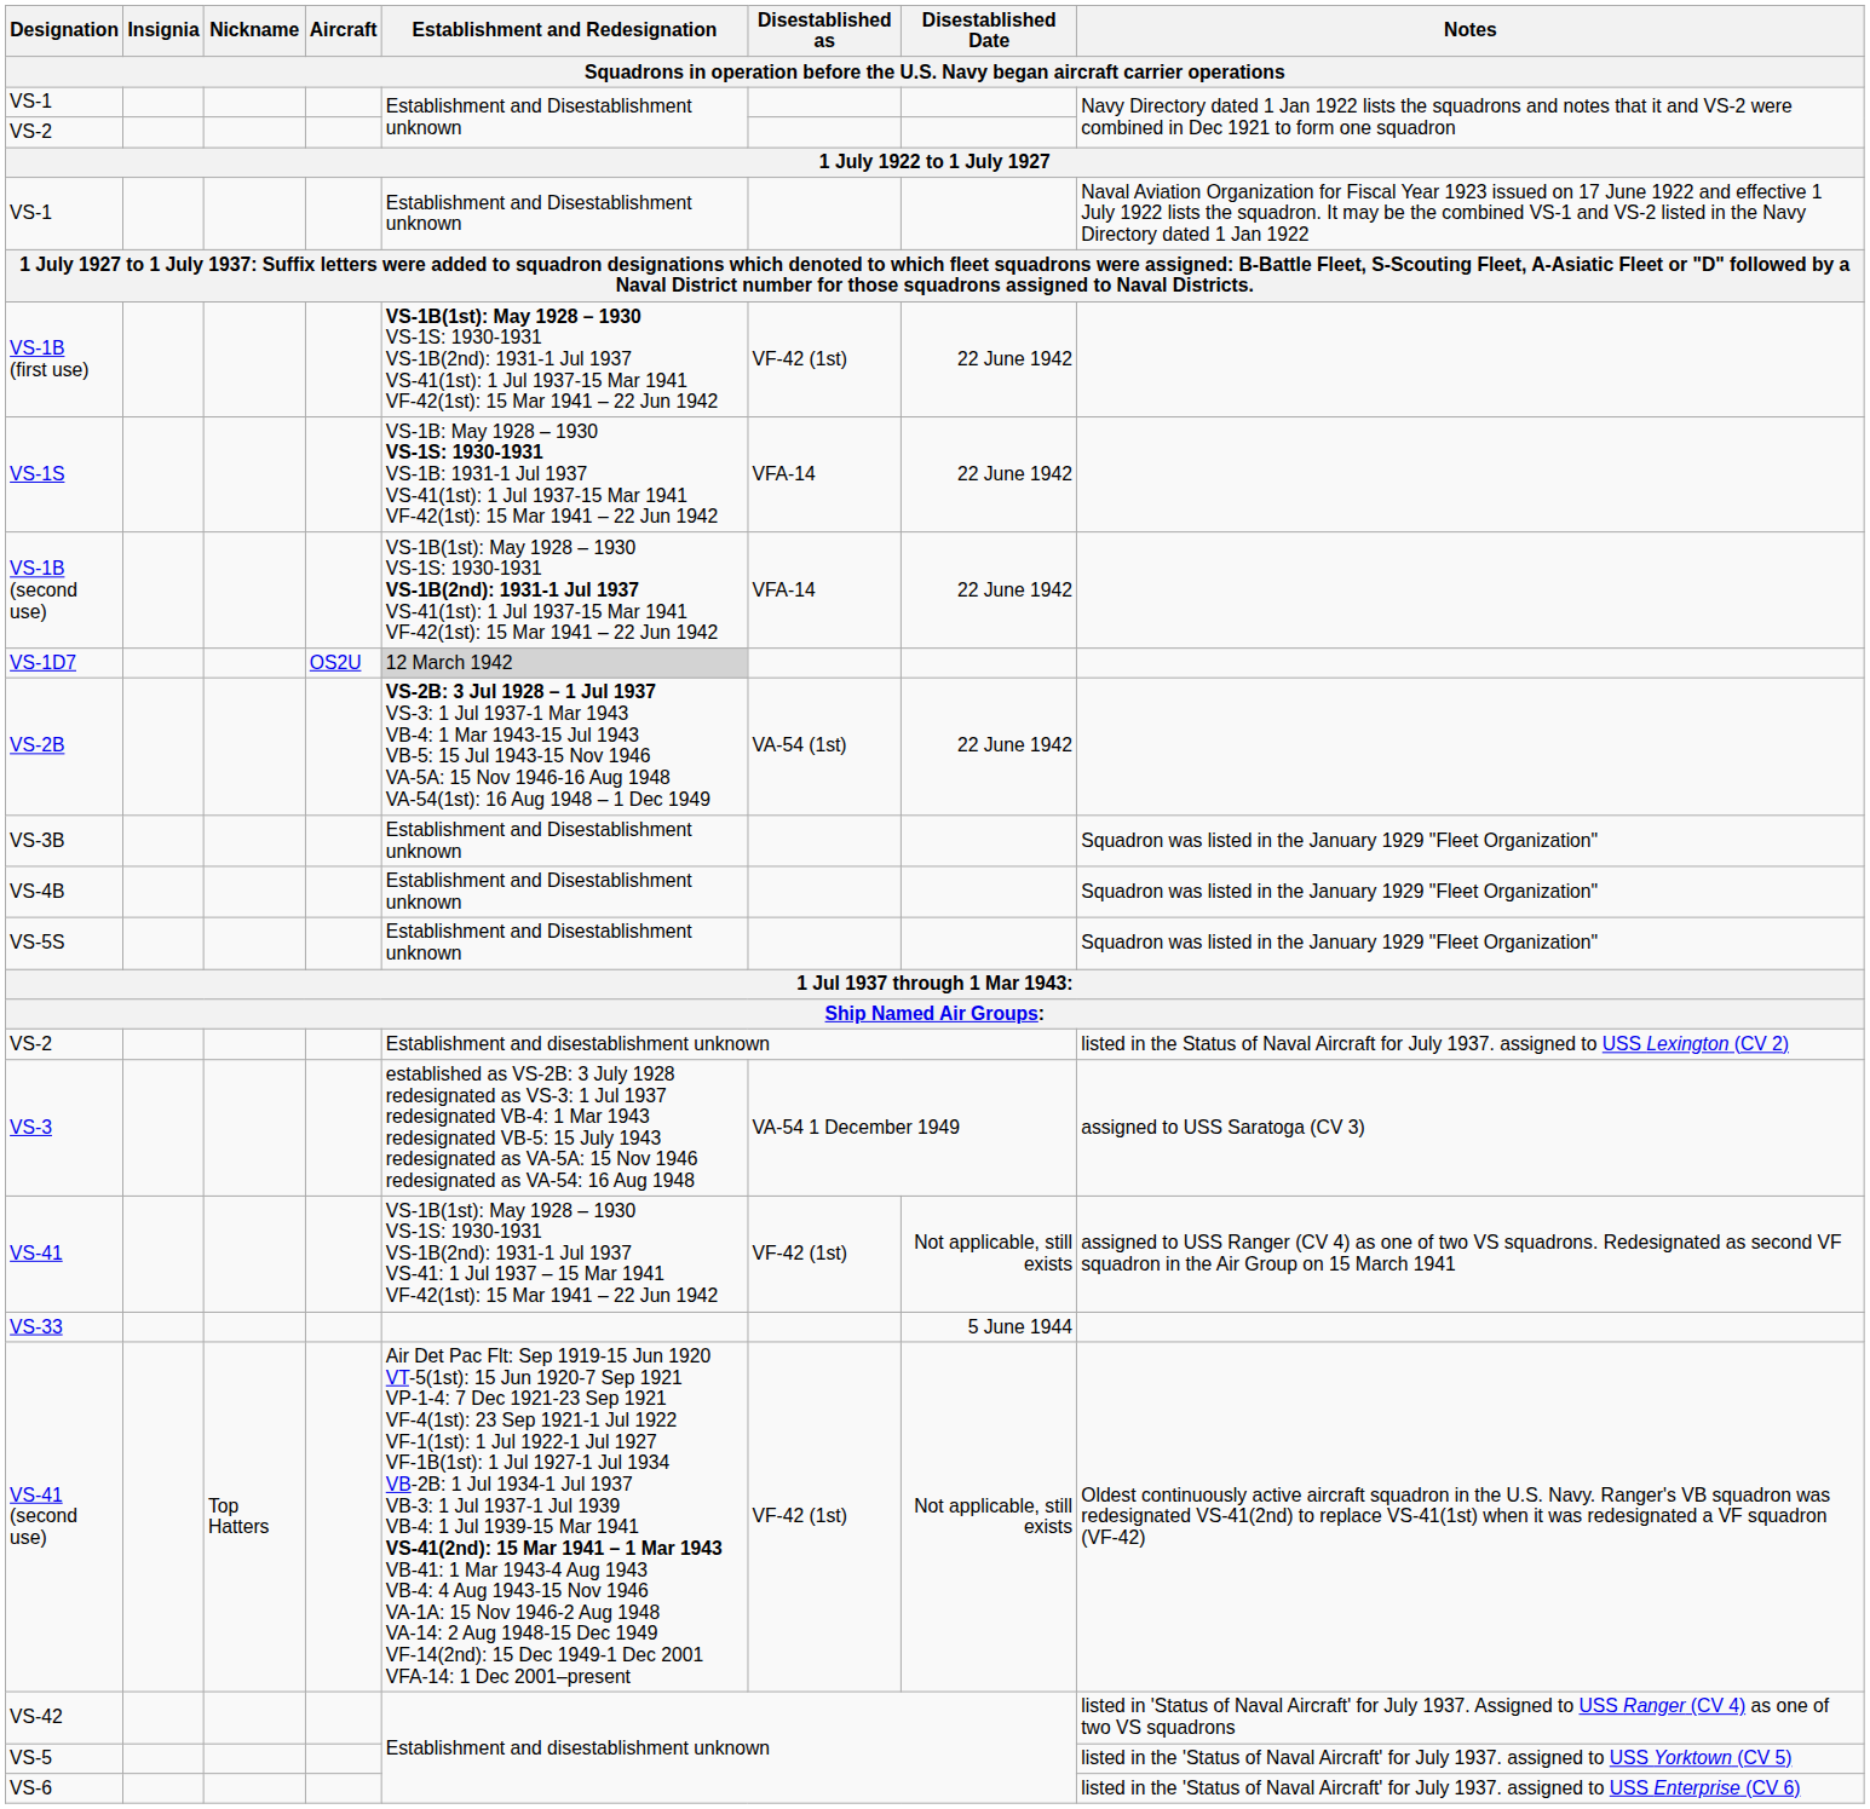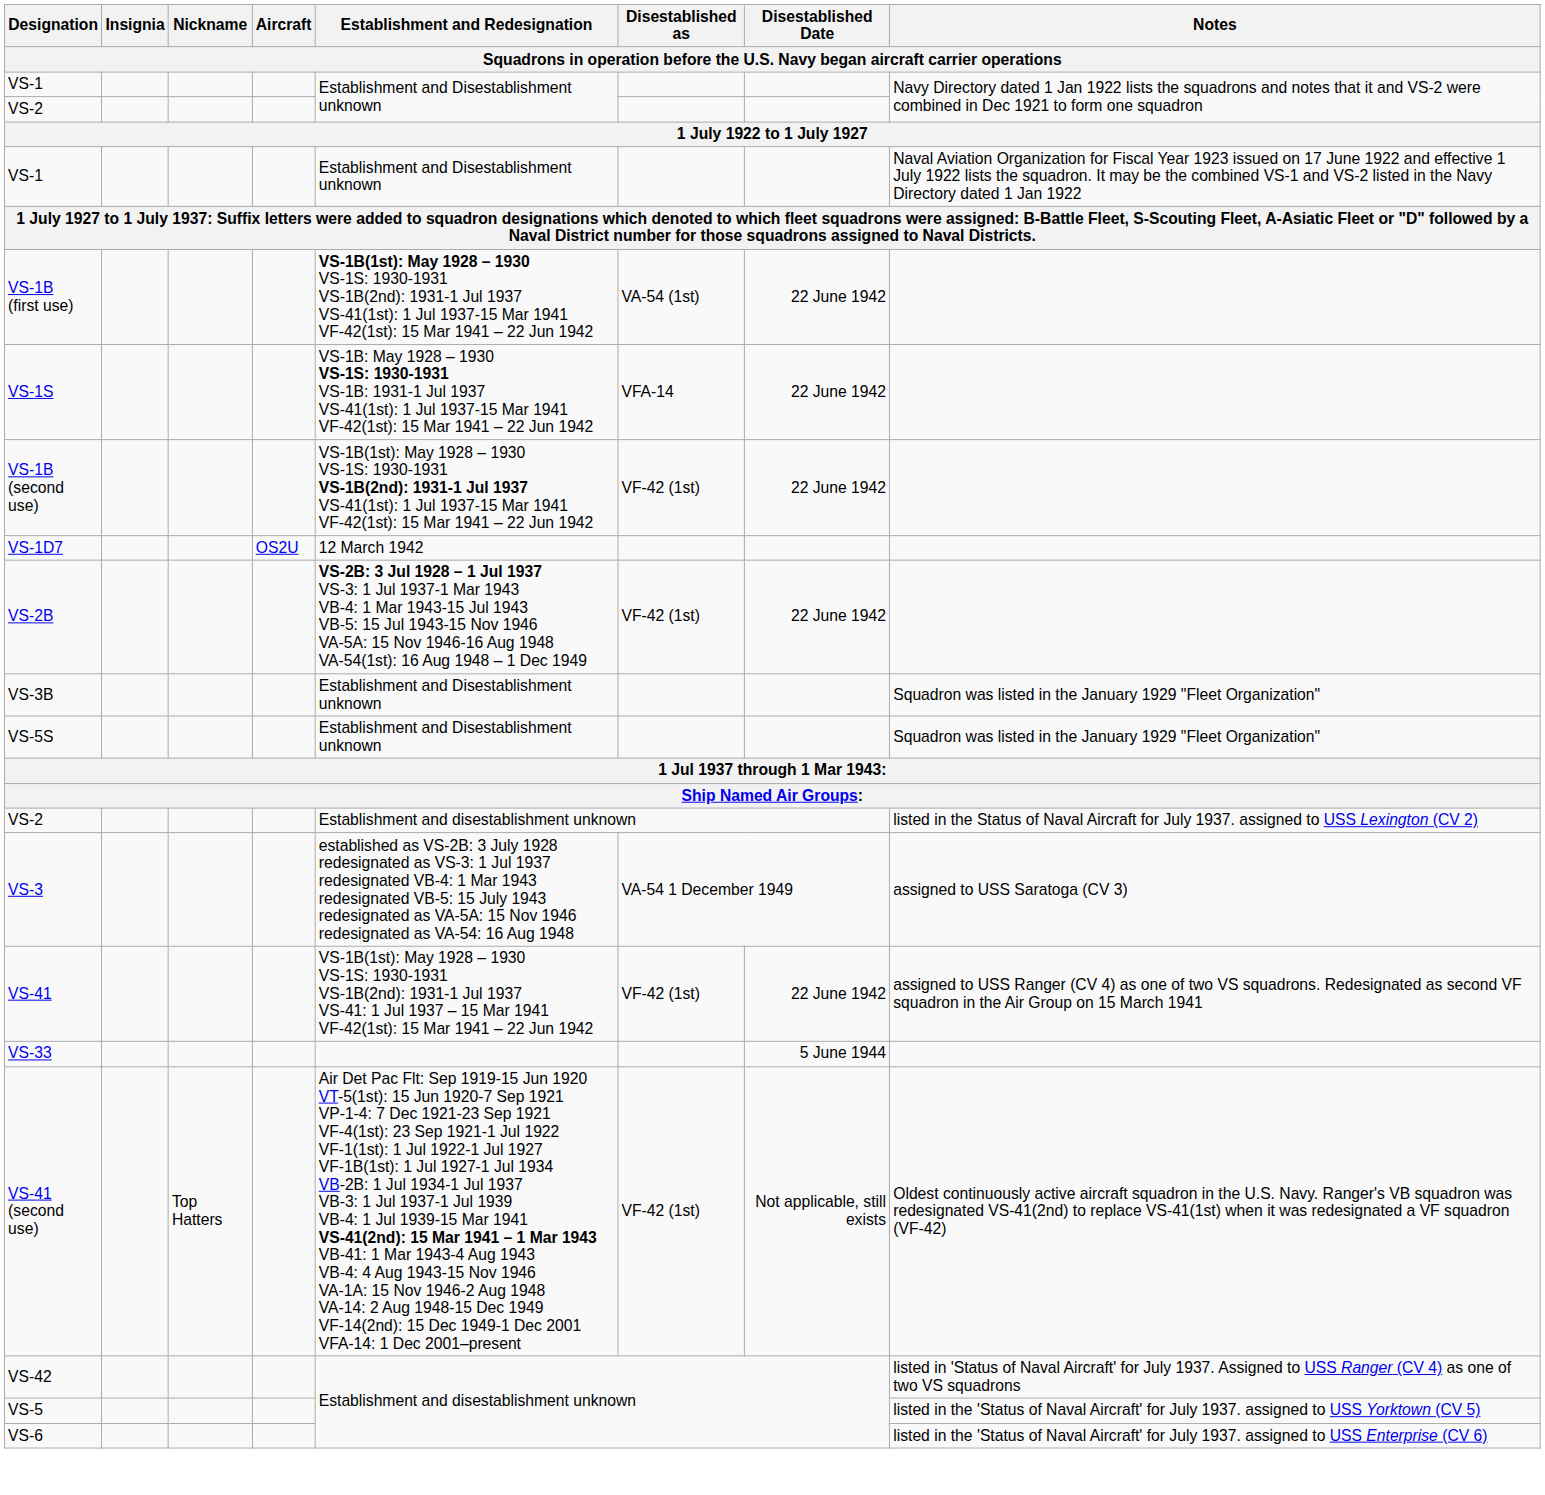 <table class="wikitable sortable">
 <tr>
 <th>Designation</th>
 <th>Insignia</th>
 <th>Nickname</th>
 <th>Aircraft</th>
 <th>Establishment and Redesignation</th>
 <th>Disestablished as</th>
 <th>Disestablished Date</th>
 <th>Notes</th>
 </tr>
 <tr>
 <th colspan=8>Squadrons in operation before the U.S. Navy began aircraft carrier operations</th>
 </tr>
 <tr>
 <td>VS-1</td>
 <td></td>
 <td></td>
 <td></td>
 <td rowspan="2">Establishment and Disestablishment unknown</td>
 <td></td>
 <td></td>
 <td rowspan="2">Navy Directory dated 1 Jan 1922 lists the squadrons and notes that it and VS-2 were combined in Dec 1921 to form one squadron</td>
 </tr>
 <tr>
 <td>VS-2</td>
 <td></td>
 <td></td>
 <td></td>
 <td></td>
 <td></td>
 </tr>
 <tr>
 <th colspan=8>1 July 1922 to 1 July 1927</th>
 </tr>
 <tr>
 <td>VS-1</td>
 <td></td>
 <td></td>
 <td></td>
 <td>Establishment and Disestablishment unknown</td>
 <td></td>
 <td></td>
 <td>Naval Aviation Organization for Fiscal Year 1923 issued on 17 June 1922 and effective 1 July 1922 lists the squadron. It may be the combined VS-1 and VS-2 listed in the Navy Directory dated 1 Jan 1922</td>
 </tr>
 <tr>
 <th colspan=8>1 July 1927 to 1 July 1937: Suffix letters were added to squadron designations which denoted to which fleet squadrons were assigned: B-Battle Fleet, S-Scouting Fleet, A-Asiatic Fleet or "D" followed by a Naval District number for those squadrons assigned to Naval Districts.</th>
 </tr>
 <tr>
 <td><a href='#'>VS-1B</a><br>(first use)</td>
 <td></td>
 <td></td>
 <td></td>
 <td><strong>VS-1B(1st): May 1928 – 1930</strong><br>VS-1S: 1930-1931<br>VS-1B(2nd): 1931-1 Jul 1937<br>VS-41(1st): 1 Jul 1937-15 Mar 1941<br>VF-42(1st): 15 Mar 1941 – 22 Jun 1942</td>
-<td>VF-42 (1st)</td>
+<td>VA-54 (1st)</td>
 <td style="text-align:right;">22 June 1942</td>
 <td></td>
 </tr>
 <tr>
 <td><a href='#'>VS-1S</a></td>
 <td></td>
 <td></td>
 <td></td>
 <td>VS-1B: May 1928 – 1930<br><strong>VS-1S: 1930-1931</strong><br>VS-1B: 1931-1 Jul 1937<br>VS-41(1st): 1 Jul 1937-15 Mar 1941<br>VF-42(1st): 15 Mar 1941 – 22 Jun 1942</td>
 <td>VFA-14</td>
 <td style="text-align:right;">22 June 1942</td>
 <td></td>
 </tr>
 <tr>
 <td><a href='#'>VS-1B</a><br>(second use)</td>
 <td></td>
 <td></td>
 <td></td>
 <td>VS-1B(1st): May 1928 – 1930<br>VS-1S: 1930-1931<br><strong>VS-1B(2nd): 1931-1 Jul 1937</strong><br>VS-41(1st): 1 Jul 1937-15 Mar 1941<br>VF-42(1st): 15 Mar 1941 – 22 Jun 1942</td>
-<td>VFA-14</td>
+<td>VF-42 (1st)</td>
 <td style="text-align:right;">22 June 1942</td>
 <td></td>
 </tr>
 <tr>
 <td><a href='#'>VS-1D7</a></td>
 <td></td>
 <td></td>
 <td><a href='#'>OS2U</a></td>
-<td style="background: lightgrey;">12 March 1942</td>
+<td>12 March 1942</td>
 <td></td>
 <td></td>
 <td></td>
 </tr>
 <tr>
 <td><a href='#'>VS-2B</a></td>
 <td></td>
 <td></td>
 <td></td>
 <td><strong>VS-2B: 3 Jul 1928 – 1 Jul 1937</strong><br>VS-3: 1 Jul 1937-1 Mar 1943<br>VB-4: 1 Mar 1943-15 Jul 1943<br>VB-5: 15 Jul 1943-15 Nov 1946<br>VA-5A: 15 Nov 1946-16 Aug 1948<br>VA-54(1st): 16 Aug 1948 – 1 Dec 1949</td>
-<td>VA-54 (1st)</td>
+<td>VF-42 (1st)</td>
 <td style="text-align:right;">22 June 1942</td>
 <td></td>
 </tr>
 <tr>
 <td>VS-3B</td>
-<td></td>
-<td></td>
-<td></td>
-<td>Establishment and Disestablishment unknown</td>
-<td></td>
-<td></td>
-<td>Squadron was listed in the January 1929 "Fleet Organization"</td>
-</tr>
-<tr>
-<td>VS-4B</td>
 <td></td>
 <td></td>
 <td></td>
 <td>Establishment and Disestablishment unknown</td>
 <td></td>
 <td></td>
 <td>Squadron was listed in the January 1929 "Fleet Organization"</td>
 </tr>
 <tr>
 <td>VS-5S</td>
 <td></td>
 <td></td>
 <td></td>
 <td>Establishment and Disestablishment unknown</td>
 <td></td>
 <td></td>
 <td>Squadron was listed in the January 1929 "Fleet Organization"</td>
 </tr>
 <tr>
 <th colspan=8>1 Jul 1937 through 1 Mar 1943:</th>
 </tr>
 <tr>
 <th colspan=8><a href='#'>Ship Named Air Groups</a>:</th>
 </tr>
 <tr>
 <td>VS-2</td>
 <td></td>
 <td></td>
 <td></td>
 <td colspan="3">Establishment and disestablishment unknown</td>
 <td>listed in the Status of Naval Aircraft for July 1937.  assigned to <a href='#'>USS <em>Lexington</em> (CV 2)</a></td>
 </tr>
 <tr>
 <td><a href='#'>VS-3</a></td>
 <td></td>
 <td></td>
 <td></td>
 <td>established as VS-2B: 3 July 1928<br>redesignated as VS-3: 1 Jul 1937 <br>redesignated VB-4: 1 Mar 1943<br>redesignated VB-5: 15 July 1943<br>redesignated as VA-5A: 15 Nov 1946<br>redesignated as VA-54: 16 Aug 1948</td>
 <td colspan="2">VA-54 1 December 1949</td>
 <td>assigned to USS Saratoga (CV 3)</td>
 </tr>
 <tr>
 <td><a href='#'>VS-41</a><br></td>
 <td></td>
 <td></td>
 <td></td>
 <td>VS-1B(1st): May 1928 – 1930<br>VS-1S: 1930-1931<br>VS-1B(2nd): 1931-1 Jul 1937<br>VS-41: 1 Jul 1937 – 15 Mar 1941<br>VF-42(1st): 15 Mar 1941 – 22 Jun 1942</td>
 <td>VF-42 (1st)</td>
-<td style="text-align:right;">Not applicable, still exists</td>
+<td style="text-align:right;">22 June 1942</td>
 <td>assigned to USS Ranger (CV 4) as one of two VS squadrons. Redesignated as second VF squadron in the Air Group on 15 March 1941</td>
 </tr>
 <tr>
 <td><a href='#'>VS-33</a></td>
 <td></td>
 <td></td>
 <td></td>
 <td></td>
 <td></td>
 <td style="text-align:right;">5 June 1944</td>
 <td></td>
 </tr>
 <tr>
 <td><a href='#'>VS-41</a><br>(second use)</td>
 <td></td>
 <td>Top Hatters</td>
 <td></td>
 <td style="white-space: nowrap;">Air Det Pac Flt: Sep 1919-15 Jun 1920<br><a href='#'>VT</a>-5(1st): 15 Jun 1920-7 Sep 1921<br>VP-1-4: 7 Dec 1921-23 Sep 1921<br>VF-4(1st): 23 Sep 1921-1 Jul 1922<br>VF-1(1st): 1 Jul 1922-1 Jul 1927<br>VF-1B(1st): 1 Jul 1927-1 Jul 1934<br><a href='#'>VB</a>-2B: 1 Jul 1934-1 Jul 1937<br>VB-3: 1 Jul 1937-1 Jul 1939<br>VB-4: 1 Jul 1939-15 Mar 1941<br><strong>VS-41(2nd): 15 Mar 1941 – 1 Mar 1943</strong><br>VB-41: 1 Mar 1943-4 Aug 1943<br>VB-4: 4 Aug 1943-15 Nov 1946<br>VA-1A: 15 Nov 1946-2 Aug 1948<br>VA-14: 2 Aug 1948-15 Dec 1949<br>VF-14(2nd): 15 Dec 1949-1 Dec 2001<br>VFA-14: 1 Dec 2001–present</td>
 <td>VF-42 (1st)</td>
 <td style="text-align:right;">Not applicable, still exists</td>
 <td>Oldest continuously active aircraft squadron in the U.S. Navy. Ranger's VB squadron was redesignated VS-41(2nd) to replace VS-41(1st) when it was redesignated a VF squadron (VF-42)</td>
 </tr>
 <tr>
 <td>VS-42</td>
 <td></td>
 <td></td>
 <td></td>
 <td colspan="3" rowspan="3">Establishment and disestablishment unknown</td>
 <td>listed in 'Status of Naval Aircraft' for July 1937. Assigned to <a href='#'>USS <em>Ranger</em> (CV 4)</a> as one of two VS squadrons</td>
 </tr>
 <tr>
 <td>VS-5</td>
 <td></td>
 <td></td>
 <td></td>
 <td>listed in the 'Status of Naval Aircraft' for July 1937.  assigned to <a href='#'>USS <em>Yorktown</em> (CV 5)</a></td>
 </tr>
 <tr>
 <td>VS-6</td>
 <td></td>
 <td></td>
 <td></td>
 <td>listed in the 'Status of Naval Aircraft' for July 1937.  assigned to <a href='#'>USS <em>Enterprise</em> (CV 6)</a></td>
 </tr>
 </table>
